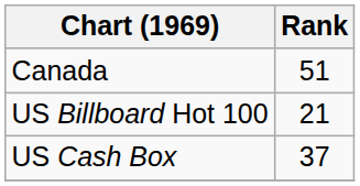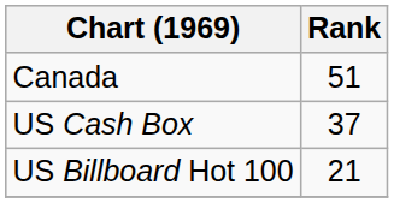 <table class="wikitable sortable">
 <tr>
 <th>Chart (1969)</th>
 <th style="text-align:center;">Rank</th>
 </tr>
 <tr>
 <td>Canada </td>
 <td style="text-align:center;">51</td>
 </tr>
 <tr>
+<td>US <em>Cash Box</em> </td>
+<td style="text-align:center;">37</td>
+</tr>
+<tr>
 <td>US <em>Billboard</em> Hot 100</td>
 <td style="text-align:center;">21</td>
 </tr>
 <tr>
-<td>US <em>Cash Box</em> </td>
-<td style="text-align:center;">37</td>
-</tr>
-<tr>
 </tr>
 </table>
